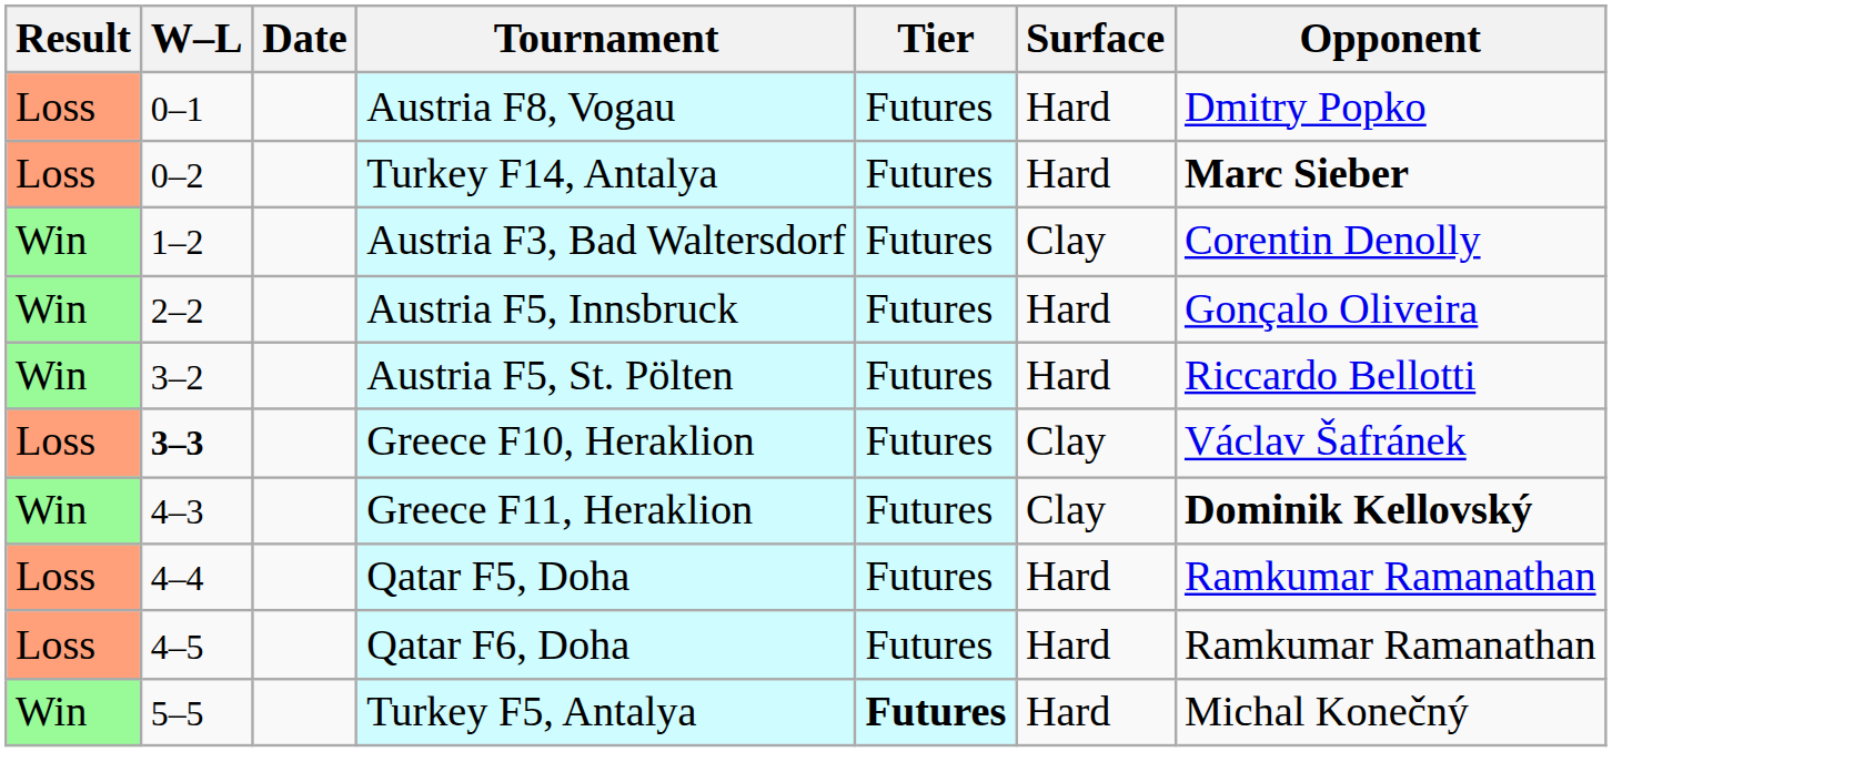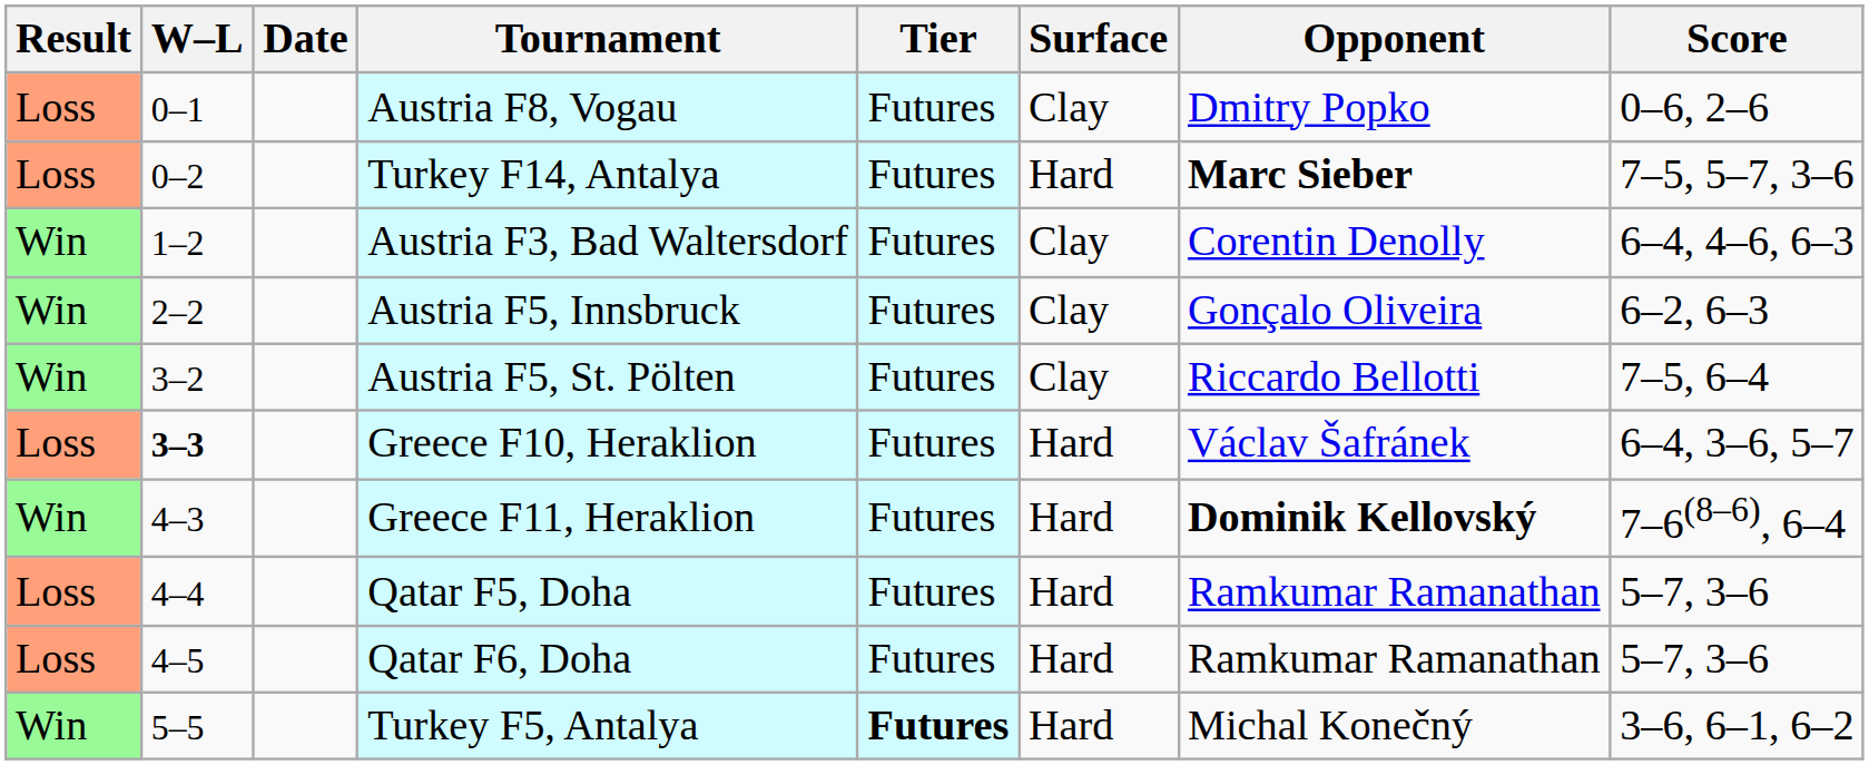 <table class="sortable wikitable">
 <tr>
 <th>Result</th>
 <th class="unsortable">W–L</th>
 <th>Date</th>
 <th>Tournament</th>
 <th>Tier</th>
 <th>Surface</th>
 <th>Opponent</th>
+<th class="unsortable">Score</th>
 </tr>
 <tr>
 <td bgcolor=FFA07A>Loss</td>
 <td><small>0–1</small></td>
 <td></td>
 <td bgcolor=cffcff>Austria F8, Vogau</td>
 <td bgcolor=cffcff>Futures</td>
-<td>Hard</td>
+<td>Clay</td>
 <td> <a href='#'>Dmitry Popko</a></td>
+<td>0–6, 2–6</td>
 </tr>
 <tr>
 <td bgcolor=FFA07A>Loss</td>
 <td><small>0–2</small></td>
 <td></td>
 <td bgcolor=cffcff>Turkey F14, Antalya</td>
 <td bgcolor=cffcff>Futures</td>
 <td>Hard</td>
 <td><strong> Marc Sieber</strong></td>
+<td>7–5, 5–7, 3–6</td>
 </tr>
 <tr>
 <td bgcolor=98fb98>Win</td>
 <td><small>1–2</small></td>
 <td></td>
 <td bgcolor=cffcff>Austria F3, Bad Waltersdorf</td>
 <td bgcolor=cffcff>Futures</td>
 <td>Clay</td>
 <td> <a href='#'>Corentin Denolly</a></td>
+<td>6–4, 4–6, 6–3</td>
 </tr>
 <tr>
 <td bgcolor=98fb98>Win</td>
 <td><small>2–2</small></td>
 <td></td>
 <td bgcolor=cffcff>Austria F5, Innsbruck</td>
 <td bgcolor=cffcff>Futures</td>
-<td>Hard</td>
+<td>Clay</td>
 <td> <a href='#'>Gonçalo Oliveira</a></td>
+<td>6–2, 6–3</td>
 </tr>
 <tr>
 <td bgcolor=98fb98>Win</td>
 <td><small>3–2</small></td>
 <td></td>
 <td bgcolor=cffcff>Austria F5, St. Pölten</td>
 <td bgcolor=cffcff>Futures</td>
-<td>Hard</td>
+<td>Clay</td>
 <td> <a href='#'>Riccardo Bellotti</a></td>
+<td>7–5, 6–4</td>
 </tr>
 <tr>
 <td bgcolor=FFA07A>Loss</td>
 <td><strong><small>3–3</small></strong></td>
 <td></td>
 <td bgcolor=cffcff>Greece F10, Heraklion</td>
 <td bgcolor=cffcff>Futures</td>
-<td>Clay</td>
+<td>Hard</td>
 <td> <a href='#'>Václav Šafránek</a></td>
+<td>6–4, 3–6, 5–7</td>
 </tr>
 <tr>
 <td bgcolor=98fb98>Win</td>
 <td><small>4–3</small></td>
 <td></td>
 <td bgcolor=cffcff>Greece F11, Heraklion</td>
 <td bgcolor=cffcff>Futures</td>
-<td>Clay</td>
+<td>Hard</td>
 <td><strong> Dominik Kellovský</strong></td>
+<td>7–6<sup>(8–6)</sup>, 6–4</td>
 </tr>
 <tr>
 <td bgcolor=FFA07A>Loss</td>
 <td><small>4–4</small></td>
 <td></td>
 <td bgcolor=cffcff>Qatar F5, Doha</td>
 <td bgcolor=cffcff>Futures</td>
 <td>Hard</td>
 <td> <a href='#'>Ramkumar Ramanathan</a></td>
+<td>5–7, 3–6</td>
 </tr>
 <tr>
 <td bgcolor=FFA07A>Loss</td>
 <td><small>4–5</small></td>
 <td></td>
 <td bgcolor=cffcff>Qatar F6, Doha</td>
 <td bgcolor=cffcff>Futures</td>
 <td>Hard</td>
 <td> Ramkumar Ramanathan</td>
+<td>5–7, 3–6</td>
 </tr>
 <tr>
 <td bgcolor=98fb98>Win</td>
 <td><small>5–5</small></td>
 <td></td>
 <td bgcolor=cffcff>Turkey F5, Antalya</td>
 <td bgcolor=cffcff><strong>Futures</strong></td>
 <td>Hard</td>
 <td> Michal Konečný</td>
+<td>3–6, 6–1, 6–2</td>
 </tr>
 </table>
